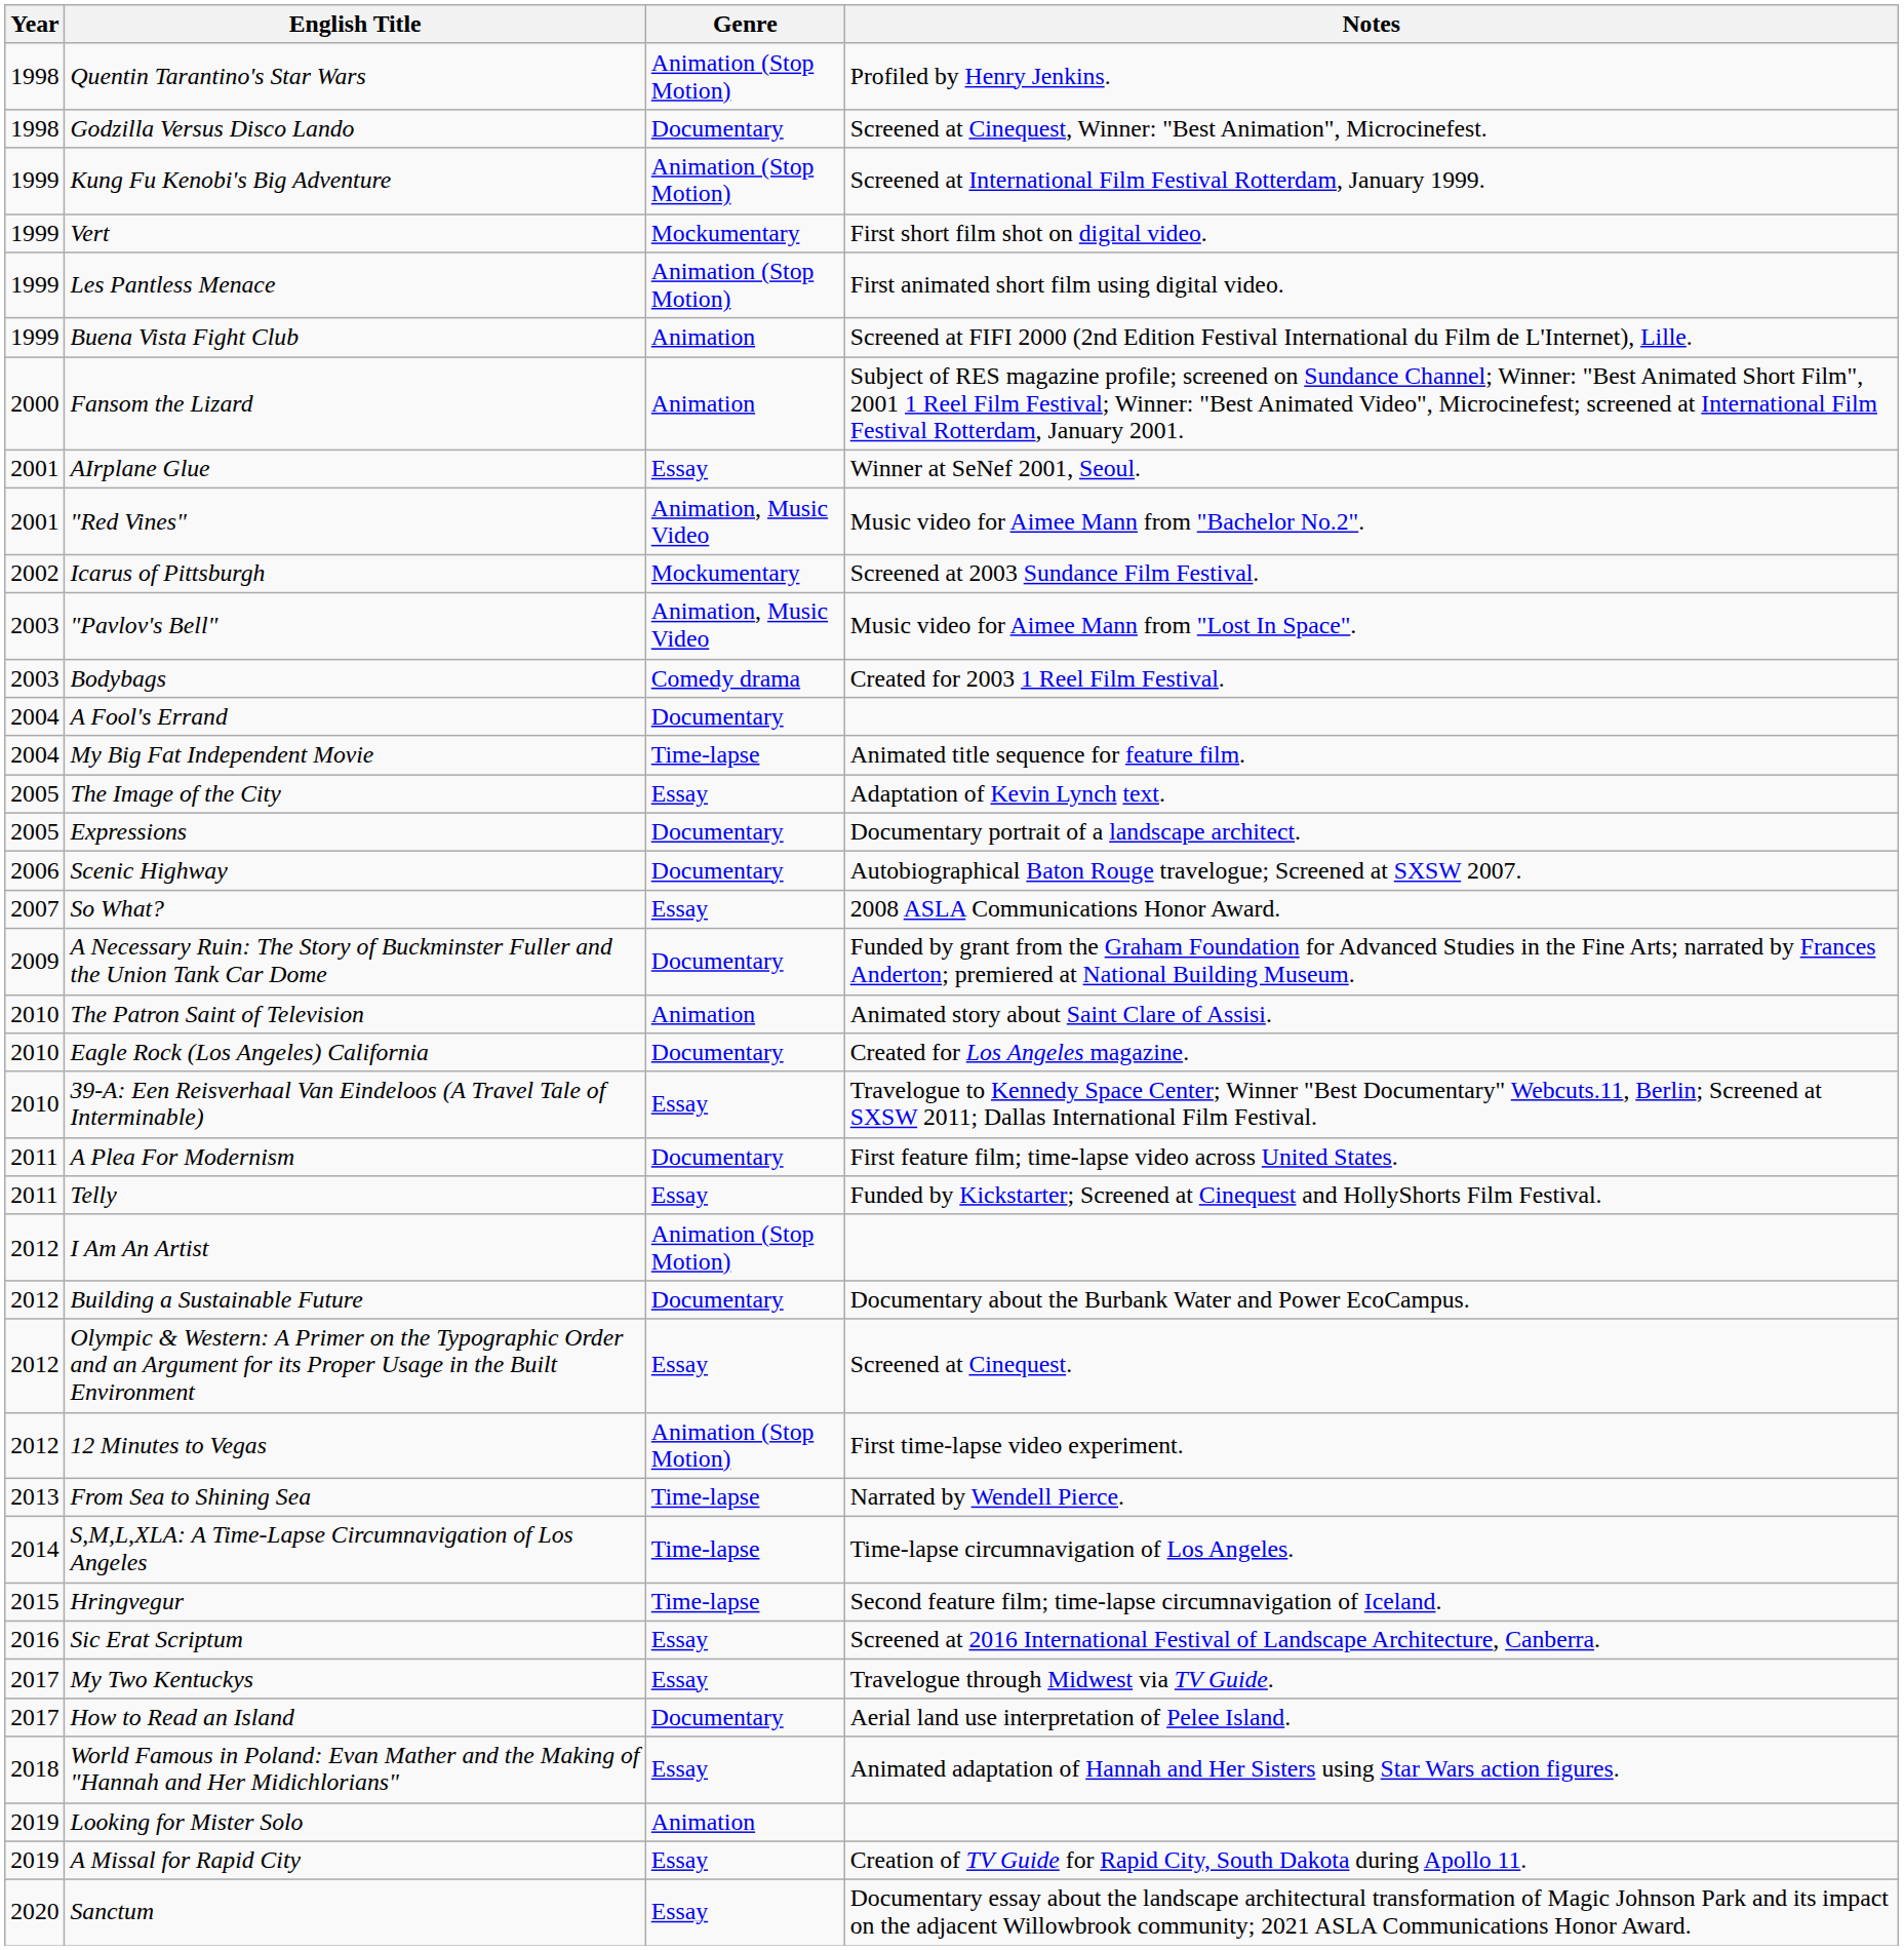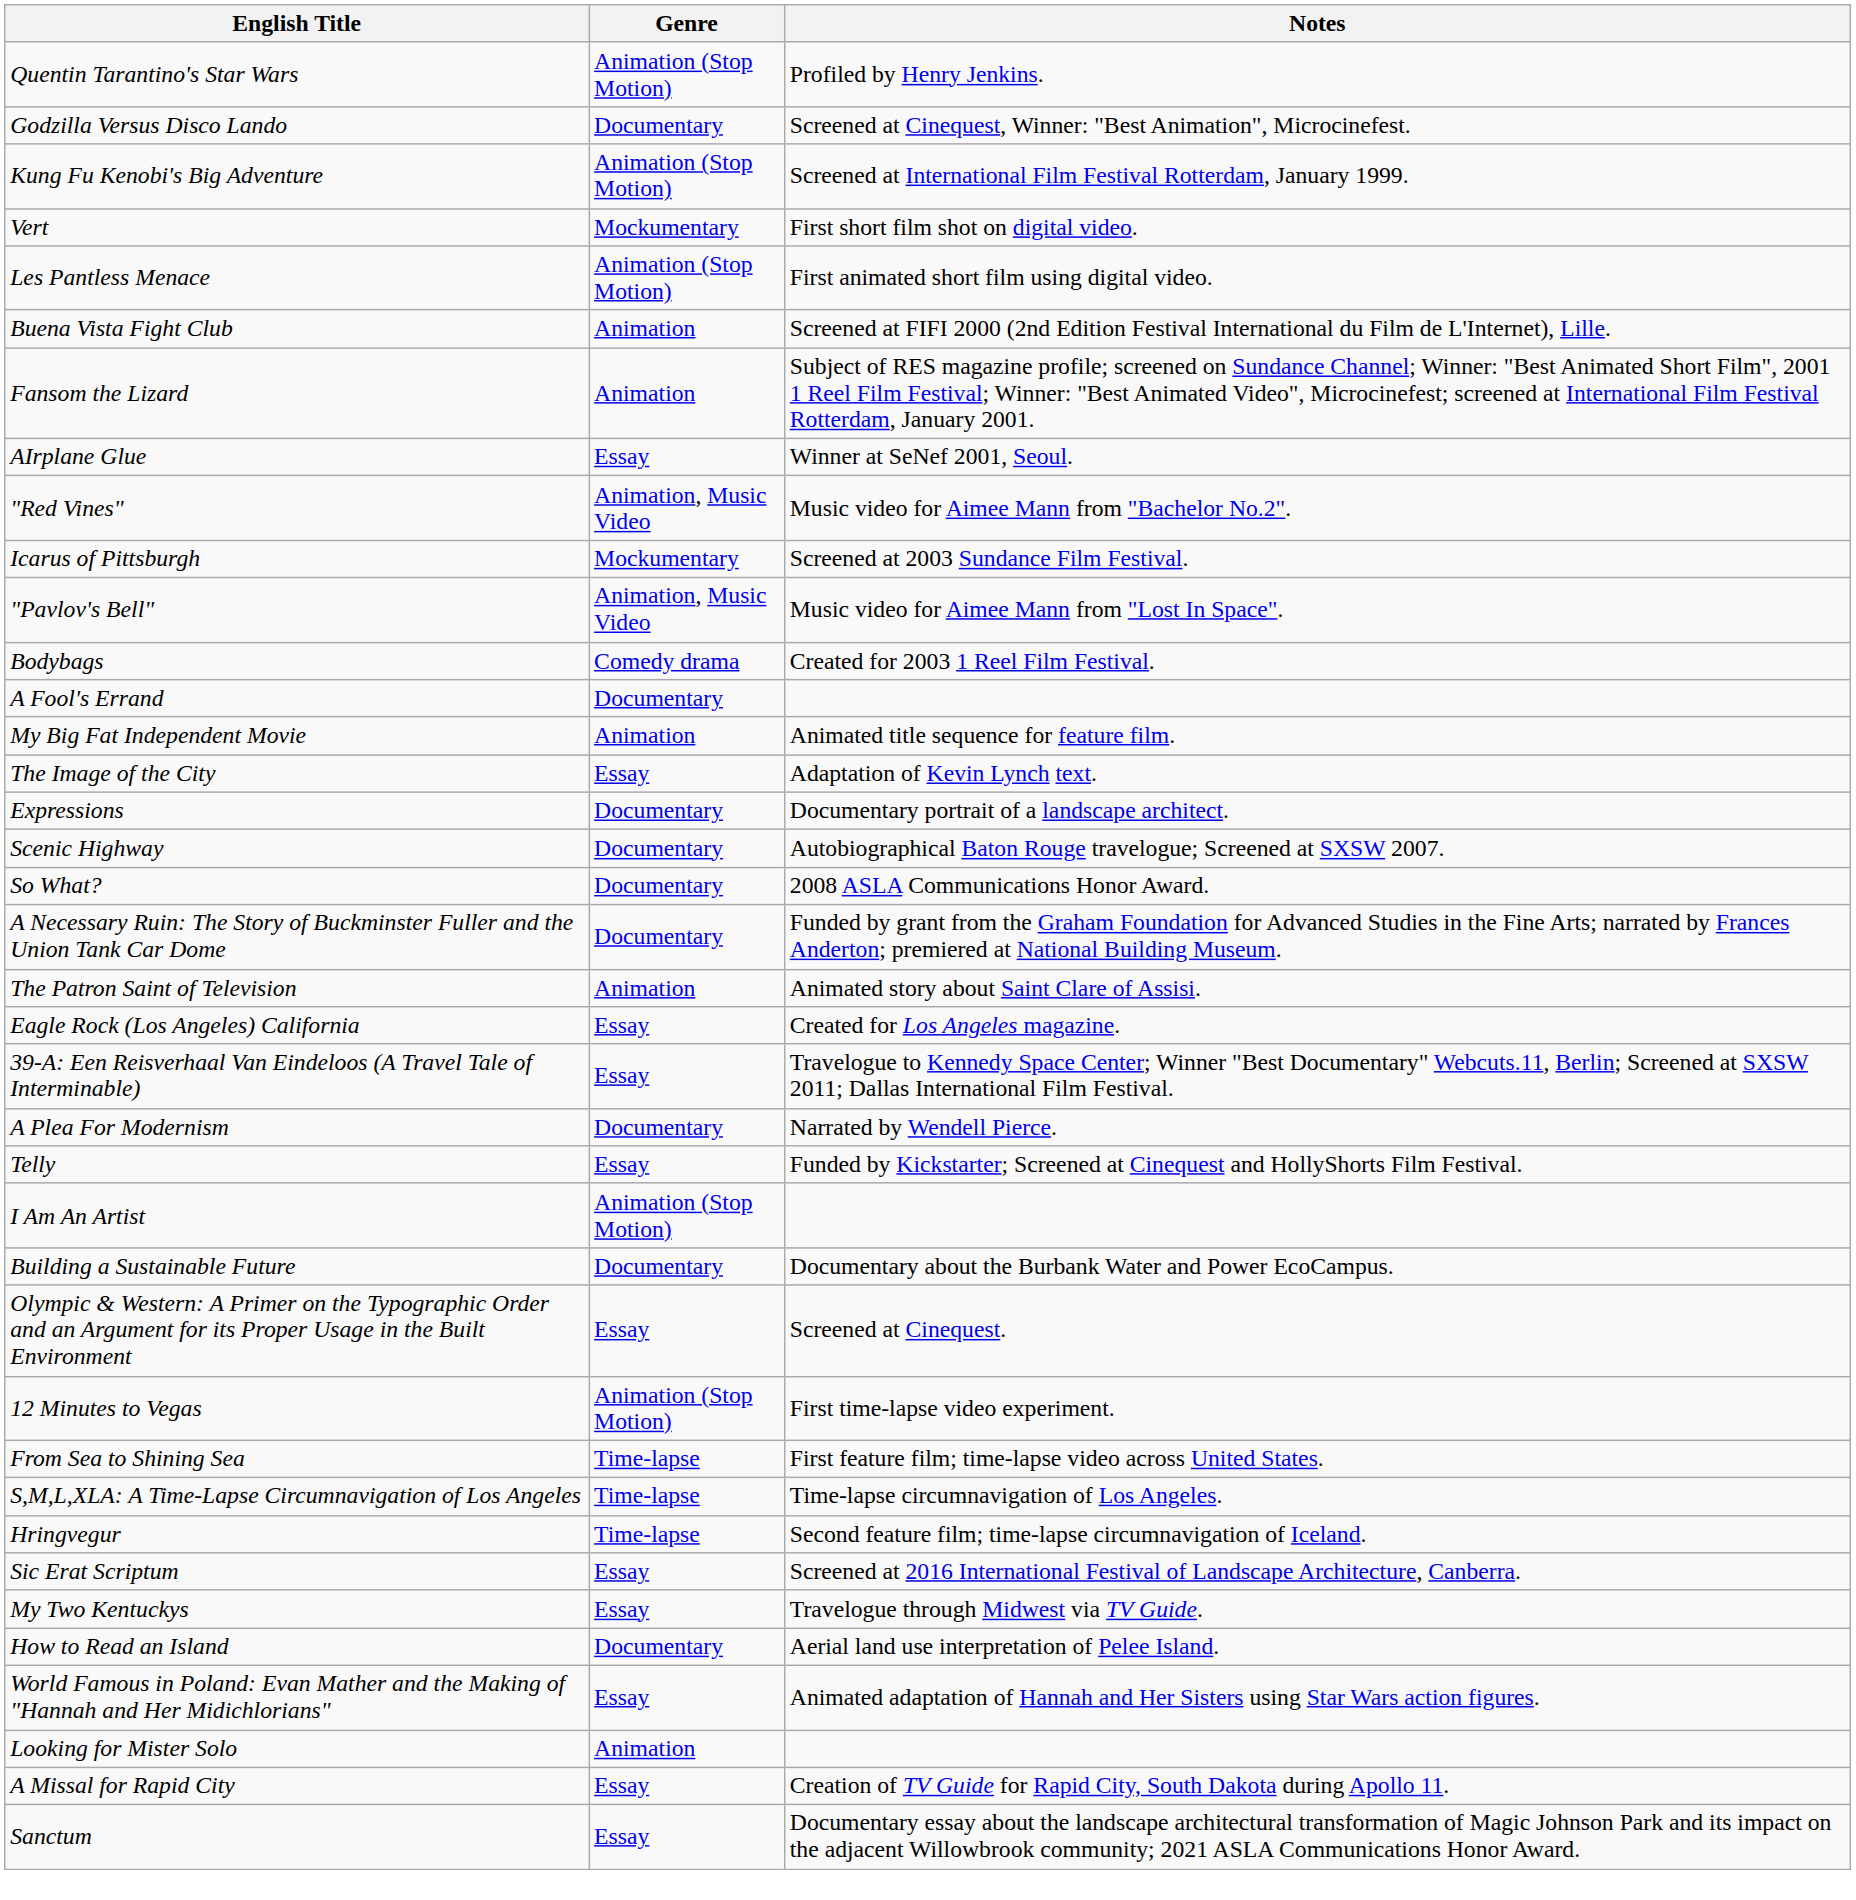 <table class="wikitable">
 <tr>
-<th>Year</th>
 <th>English Title</th>
 <th>Genre</th>
 <th>Notes</th>
 </tr>
 <tr>
-<td>1998</td>
 <td><em>Quentin Tarantino's Star Wars</em></td>
 <td><a href='#'>Animation (Stop Motion)</a></td>
 <td>Profiled by <a href='#'>Henry Jenkins</a>.</td>
 </tr>
 <tr>
-<td>1998</td>
 <td><em>Godzilla Versus Disco Lando</em></td>
 <td><a href='#'>Documentary</a></td>
 <td>Screened at <a href='#'>Cinequest</a>, Winner: "Best Animation", Microcinefest.</td>
 </tr>
 <tr>
-<td>1999</td>
 <td><em>Kung Fu Kenobi's Big Adventure</em></td>
 <td><a href='#'>Animation (Stop Motion)</a></td>
 <td>Screened at <a href='#'>International Film Festival Rotterdam</a>, January 1999.</td>
 </tr>
 <tr>
-<td>1999</td>
 <td><em>Vert</em></td>
 <td><a href='#'>Mockumentary</a></td>
 <td>First short film shot on <a href='#'>digital video</a>.</td>
 </tr>
 <tr>
-<td>1999</td>
 <td><em>Les Pantless Menace</em></td>
 <td><a href='#'>Animation (Stop Motion)</a></td>
 <td>First animated short film using digital video.</td>
 </tr>
 <tr>
-<td>1999</td>
 <td><em>Buena Vista Fight Club</em></td>
 <td><a href='#'>Animation</a></td>
 <td>Screened at FIFI 2000 (2nd Edition Festival International du Film de L'Internet), <a href='#'>Lille</a>.</td>
 </tr>
 <tr>
-<td>2000</td>
 <td><em>Fansom the Lizard</em></td>
 <td><a href='#'>Animation</a></td>
 <td>Subject of RES magazine profile; screened on <a href='#'>Sundance Channel</a>; Winner: "Best Animated Short Film", 2001 <a href='#'>1 Reel Film Festival</a>; Winner: "Best Animated Video", Microcinefest; screened at <a href='#'>International Film Festival Rotterdam</a>, January 2001.</td>
 </tr>
 <tr>
-<td>2001</td>
 <td><em>AIrplane Glue</em></td>
 <td><a href='#'>Essay</a></td>
 <td>Winner at SeNef 2001, <a href='#'>Seoul</a>.</td>
 </tr>
 <tr>
-<td>2001</td>
 <td><em>"Red Vines"</em></td>
 <td><a href='#'>Animation</a>, <a href='#'>Music Video</a></td>
 <td>Music video for <a href='#'>Aimee Mann</a> from <a href='#'>"Bachelor No.2"</a>.</td>
 </tr>
 <tr>
-<td>2002</td>
 <td><em>Icarus of Pittsburgh</em></td>
 <td><a href='#'>Mockumentary</a></td>
 <td>Screened at 2003 <a href='#'>Sundance Film Festival</a>.</td>
 </tr>
 <tr>
-<td>2003</td>
 <td><em>"Pavlov's Bell"</em></td>
 <td><a href='#'>Animation</a>, <a href='#'>Music Video</a></td>
 <td>Music video for <a href='#'>Aimee Mann</a> from <a href='#'>"Lost In Space"</a>.</td>
 </tr>
 <tr>
-<td>2003</td>
 <td><em>Bodybags</em></td>
 <td><a href='#'>Comedy drama</a></td>
 <td>Created for 2003 <a href='#'>1 Reel Film Festival</a>.</td>
 </tr>
 <tr>
-<td>2004</td>
 <td><em>A Fool's Errand</em></td>
 <td><a href='#'>Documentary</a></td>
 <td></td>
 </tr>
 <tr>
-<td>2004</td>
 <td><em>My Big Fat Independent Movie</em></td>
-<td><a href='#'>Time-lapse</a></td>
+<td><a href='#'>Animation</a></td>
 <td>Animated title sequence for <a href='#'>feature film</a>.</td>
 </tr>
 <tr>
-<td>2005</td>
 <td><em>The Image of the City</em></td>
 <td><a href='#'>Essay</a></td>
 <td>Adaptation of <a href='#'>Kevin Lynch</a> <a href='#'>text</a>.</td>
 </tr>
 <tr>
-<td>2005</td>
 <td><em>Expressions</em></td>
 <td><a href='#'>Documentary</a></td>
 <td>Documentary portrait of a <a href='#'>landscape architect</a>.</td>
 </tr>
 <tr>
-<td>2006</td>
 <td><em>Scenic Highway</em></td>
 <td><a href='#'>Documentary</a></td>
 <td>Autobiographical <a href='#'>Baton Rouge</a> travelogue; Screened at <a href='#'>SXSW</a> 2007.</td>
 </tr>
 <tr>
-<td>2007</td>
 <td><em>So What?</em></td>
-<td><a href='#'>Essay</a></td>
+<td><a href='#'>Documentary</a></td>
 <td>2008 <a href='#'>ASLA</a> Communications Honor Award.</td>
 </tr>
 <tr>
-<td>2009</td>
 <td><em>A Necessary Ruin: The Story of Buckminster Fuller and the Union Tank Car Dome</em></td>
 <td><a href='#'>Documentary</a></td>
 <td>Funded by grant from the <a href='#'>Graham Foundation</a> for Advanced Studies in the Fine Arts; narrated by <a href='#'>Frances Anderton</a>; premiered at <a href='#'>National Building Museum</a>.</td>
 </tr>
 <tr>
-<td>2010</td>
 <td><em>The Patron Saint of Television</em></td>
 <td><a href='#'>Animation</a></td>
 <td>Animated story about <a href='#'>Saint Clare of Assisi</a>.</td>
 </tr>
 <tr>
-<td>2010</td>
 <td><em>Eagle Rock (Los Angeles) California</em></td>
-<td><a href='#'>Documentary</a></td>
+<td><a href='#'>Essay</a></td>
 <td>Created for <a href='#'><em>Los Angeles</em> magazine</a>.</td>
 </tr>
 <tr>
-<td>2010</td>
 <td><em>39-A: Een Reisverhaal Van Eindeloos (A Travel Tale of Interminable)</em></td>
 <td><a href='#'>Essay</a></td>
 <td>Travelogue to <a href='#'>Kennedy Space Center</a>; Winner "Best Documentary" <a href='#'>Webcuts.11</a>, <a href='#'>Berlin</a>; Screened at <a href='#'>SXSW</a> 2011; Dallas International Film Festival.</td>
 </tr>
 <tr>
-<td>2011</td>
 <td><em>A Plea For Modernism</em></td>
 <td><a href='#'>Documentary</a></td>
-<td>First feature film; time-lapse video across <a href='#'>United States</a>.</td>
+<td>Narrated by <a href='#'>Wendell Pierce</a>.</td>
 </tr>
 <tr>
-<td>2011</td>
 <td><em>Telly</em></td>
 <td><a href='#'>Essay</a></td>
 <td>Funded by <a href='#'>Kickstarter</a>; Screened at <a href='#'>Cinequest</a> and HollyShorts Film Festival.</td>
 </tr>
 <tr>
-<td>2012</td>
 <td><em>I Am An Artist</em></td>
 <td><a href='#'>Animation (Stop Motion)</a></td>
 <td></td>
 </tr>
 <tr>
-<td>2012</td>
 <td><em>Building a Sustainable Future</em></td>
 <td><a href='#'>Documentary</a></td>
 <td>Documentary about the Burbank Water and Power EcoCampus.</td>
 </tr>
 <tr>
-<td>2012</td>
 <td><em>Olympic & Western: A Primer on the Typographic Order and an Argument for its Proper Usage in the Built Environment</em></td>
 <td><a href='#'>Essay</a></td>
 <td>Screened at <a href='#'>Cinequest</a>.</td>
 </tr>
 <tr>
-<td>2012</td>
 <td><em>12 Minutes to Vegas</em></td>
 <td><a href='#'>Animation (Stop Motion)</a></td>
 <td>First time-lapse video experiment.</td>
 </tr>
 <tr>
-<td>2013</td>
 <td><em>From Sea to Shining Sea</em></td>
 <td><a href='#'>Time-lapse</a></td>
-<td>Narrated by <a href='#'>Wendell Pierce</a>.</td>
+<td>First feature film; time-lapse video across <a href='#'>United States</a>.</td>
 </tr>
 <tr>
-<td>2014</td>
 <td><em>S,M,L,XLA: A Time-Lapse Circumnavigation of Los Angeles</em></td>
 <td><a href='#'>Time-lapse</a></td>
 <td>Time-lapse circumnavigation of <a href='#'>Los Angeles</a>.</td>
 </tr>
 <tr>
-<td>2015</td>
 <td><em>Hringvegur</em></td>
 <td><a href='#'>Time-lapse</a></td>
 <td>Second feature film; time-lapse circumnavigation of <a href='#'>Iceland</a>.</td>
 </tr>
 <tr>
-<td>2016</td>
 <td><em>Sic Erat Scriptum</em></td>
 <td><a href='#'>Essay</a></td>
 <td>Screened at <a href='#'>2016 International Festival of Landscape Architecture</a>, <a href='#'>Canberra</a>.</td>
 </tr>
 <tr>
-<td>2017</td>
 <td><em>My Two Kentuckys</em></td>
 <td><a href='#'>Essay</a></td>
 <td>Travelogue through <a href='#'>Midwest</a> via <em><a href='#'>TV Guide</a></em>.</td>
 </tr>
 <tr>
-<td>2017</td>
 <td><em>How to Read an Island</em></td>
 <td><a href='#'>Documentary</a></td>
 <td>Aerial land use interpretation of <a href='#'>Pelee Island</a>.</td>
 </tr>
 <tr>
-<td>2018</td>
 <td><em>World Famous in Poland: Evan Mather and the Making of "Hannah and Her Midichlorians"</em></td>
 <td><a href='#'>Essay</a></td>
 <td>Animated adaptation of <a href='#'>Hannah and Her Sisters</a> using <a href='#'>Star Wars action figures</a>.</td>
 </tr>
 <tr>
-<td>2019</td>
 <td><em>Looking for Mister Solo</em></td>
 <td><a href='#'>Animation</a></td>
 <td></td>
 </tr>
 <tr>
-<td>2019</td>
 <td><em>A Missal for Rapid City</em></td>
 <td><a href='#'>Essay</a></td>
 <td>Creation of <em><a href='#'>TV Guide</a></em> for <a href='#'>Rapid City, South Dakota</a> during <a href='#'>Apollo 11</a>.</td>
 </tr>
 <tr>
-<td>2020</td>
 <td><em>Sanctum</em></td>
 <td><a href='#'>Essay</a></td>
 <td>Documentary essay about the landscape architectural transformation of Magic Johnson Park and its impact on the adjacent Willowbrook community; 2021 ASLA Communications Honor Award.</td>
 </tr>
 </table>
